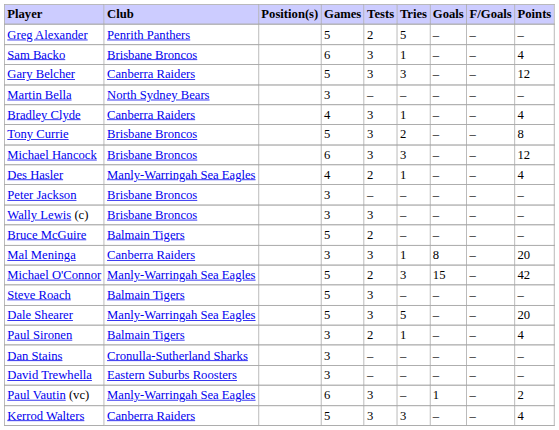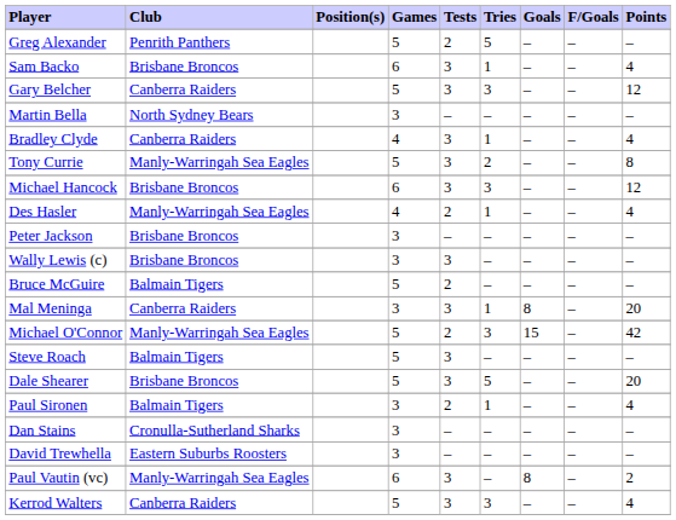 <table class=wikitable>
 <tr bgcolor="#CCCCFF">
 <td><strong>Player</strong></td>
 <td><strong>Club</strong></td>
 <td><strong>Position(s)</strong></td>
 <td><strong>Games</strong></td>
 <td><strong>Tests</strong></td>
 <td><strong>Tries</strong></td>
 <td><strong>Goals</strong></td>
 <td><strong>F/Goals</strong></td>
 <td><strong>Points</strong></td>
 </tr>
 <tr>
 </tr>
 <tr bgcolor="#FFFFFF">
 <td><a href='#'>Greg Alexander</a></td>
 <td> <a href='#'>Penrith Panthers</a></td>
 <td></td>
 <td>5</td>
 <td>2</td>
 <td>5</td>
 <td>–</td>
 <td>–</td>
 <td>–</td>
 </tr>
 <tr>
 </tr>
 <tr bgcolor="#FFFFFF">
 <td><a href='#'>Sam Backo</a></td>
 <td> <a href='#'>Brisbane Broncos</a></td>
 <td></td>
 <td>6</td>
 <td>3</td>
 <td>1</td>
 <td>–</td>
 <td>–</td>
 <td>4</td>
 </tr>
 <tr>
 </tr>
 <tr bgcolor="#FFFFFF">
 <td><a href='#'>Gary Belcher</a></td>
 <td> <a href='#'>Canberra Raiders</a></td>
 <td></td>
 <td>5</td>
 <td>3</td>
 <td>3</td>
 <td>–</td>
 <td>–</td>
 <td>12</td>
 </tr>
 <tr>
 </tr>
 <tr bgcolor="#FFFFFF">
 <td><a href='#'>Martin Bella</a></td>
 <td> <a href='#'>North Sydney Bears</a></td>
 <td></td>
 <td>3</td>
 <td>–</td>
 <td>–</td>
 <td>–</td>
 <td>–</td>
 <td>–</td>
 </tr>
 <tr>
 </tr>
 <tr bgcolor="#FFFFFF">
 <td><a href='#'>Bradley Clyde</a></td>
 <td> <a href='#'>Canberra Raiders</a></td>
 <td></td>
 <td>4</td>
 <td>3</td>
 <td>1</td>
 <td>–</td>
 <td>–</td>
 <td>4</td>
 </tr>
 <tr>
 </tr>
 <tr bgcolor="#FFFFFF">
 <td><a href='#'>Tony Currie</a></td>
-<td> <a href='#'>Brisbane Broncos</a></td>
+<td> <a href='#'>Manly-Warringah Sea Eagles</a></td>
 <td></td>
 <td>5</td>
 <td>3</td>
 <td>2</td>
 <td>–</td>
 <td>–</td>
 <td>8</td>
 </tr>
 <tr>
 </tr>
 <tr bgcolor="#FFFFFF">
 <td><a href='#'>Michael Hancock</a></td>
 <td> <a href='#'>Brisbane Broncos</a></td>
 <td></td>
 <td>6</td>
 <td>3</td>
 <td>3</td>
 <td>–</td>
 <td>–</td>
 <td>12</td>
 </tr>
 <tr>
 </tr>
 <tr bgcolor="#FFFFFF">
 <td><a href='#'>Des Hasler</a></td>
 <td> <a href='#'>Manly-Warringah Sea Eagles</a></td>
 <td></td>
 <td>4</td>
 <td>2</td>
 <td>1</td>
 <td>–</td>
 <td>–</td>
 <td>4</td>
 </tr>
 <tr>
 </tr>
 <tr bgcolor="#FFFFFF">
 <td><a href='#'>Peter Jackson</a></td>
 <td> <a href='#'>Brisbane Broncos</a></td>
 <td></td>
 <td>3</td>
 <td>–</td>
 <td>–</td>
 <td>–</td>
 <td>–</td>
 <td>–</td>
 </tr>
 <tr>
 </tr>
 <tr bgcolor="#FFFFFF">
 <td><a href='#'>Wally Lewis</a> (c)</td>
 <td> <a href='#'>Brisbane Broncos</a></td>
 <td></td>
 <td>3</td>
 <td>3</td>
 <td>–</td>
 <td>–</td>
 <td>–</td>
 <td>–</td>
 </tr>
 <tr>
 </tr>
 <tr bgcolor="#FFFFFF">
 <td><a href='#'>Bruce McGuire</a></td>
 <td> <a href='#'>Balmain Tigers</a></td>
 <td></td>
 <td>5</td>
 <td>2</td>
 <td>–</td>
 <td>–</td>
 <td>–</td>
 <td>–</td>
 </tr>
 <tr>
 </tr>
 <tr bgcolor="#FFFFFF">
 <td><a href='#'>Mal Meninga</a></td>
 <td> <a href='#'>Canberra Raiders</a></td>
 <td></td>
 <td>3</td>
 <td>3</td>
 <td>1</td>
 <td>8</td>
 <td>–</td>
 <td>20</td>
 </tr>
 <tr>
 </tr>
 <tr bgcolor="#FFFFFF">
 <td><a href='#'>Michael O'Connor</a></td>
 <td> <a href='#'>Manly-Warringah Sea Eagles</a></td>
 <td></td>
 <td>5</td>
 <td>2</td>
 <td>3</td>
 <td>15</td>
 <td>–</td>
 <td>42</td>
 </tr>
 <tr>
 </tr>
 <tr bgcolor="#FFFFFF">
 <td><a href='#'>Steve Roach</a></td>
 <td> <a href='#'>Balmain Tigers</a></td>
 <td></td>
 <td>5</td>
 <td>3</td>
 <td>–</td>
 <td>–</td>
 <td>–</td>
 <td>–</td>
 </tr>
 <tr>
 </tr>
 <tr bgcolor="#FFFFFF">
 <td><a href='#'>Dale Shearer</a></td>
-<td> <a href='#'>Manly-Warringah Sea Eagles</a></td>
+<td> <a href='#'>Brisbane Broncos</a></td>
 <td></td>
 <td>5</td>
 <td>3</td>
 <td>5</td>
 <td>–</td>
 <td>–</td>
 <td>20</td>
 </tr>
 <tr>
 </tr>
 <tr bgcolor="#FFFFFF">
 <td><a href='#'>Paul Sironen</a></td>
 <td> <a href='#'>Balmain Tigers</a></td>
 <td></td>
 <td>3</td>
 <td>2</td>
 <td>1</td>
 <td>–</td>
 <td>–</td>
 <td>4</td>
 </tr>
 <tr>
 </tr>
 <tr bgcolor="#FFFFFF">
 <td><a href='#'>Dan Stains</a></td>
 <td> <a href='#'>Cronulla-Sutherland Sharks</a></td>
 <td></td>
 <td>3</td>
 <td>–</td>
 <td>–</td>
 <td>–</td>
 <td>–</td>
 <td>–</td>
 </tr>
 <tr>
 </tr>
 <tr bgcolor="#FFFFFF">
 <td><a href='#'>David Trewhella</a></td>
 <td> <a href='#'>Eastern Suburbs Roosters</a></td>
 <td></td>
 <td>3</td>
 <td>–</td>
 <td>–</td>
 <td>–</td>
 <td>–</td>
 <td>–</td>
 </tr>
 <tr>
 </tr>
 <tr bgcolor="#FFFFFF">
 <td><a href='#'>Paul Vautin</a> (vc)</td>
 <td> <a href='#'>Manly-Warringah Sea Eagles</a></td>
 <td></td>
 <td>6</td>
 <td>3</td>
 <td>–</td>
-<td>1</td>
+<td>8</td>
 <td>–</td>
 <td>2</td>
 </tr>
 <tr>
 </tr>
 <tr bgcolor="#FFFFFF">
 <td><a href='#'>Kerrod Walters</a></td>
 <td> <a href='#'>Canberra Raiders</a></td>
 <td></td>
 <td>5</td>
 <td>3</td>
 <td>3</td>
 <td>–</td>
 <td>–</td>
 <td>4</td>
 </tr>
 <tr>
 </tr>
 </table>
